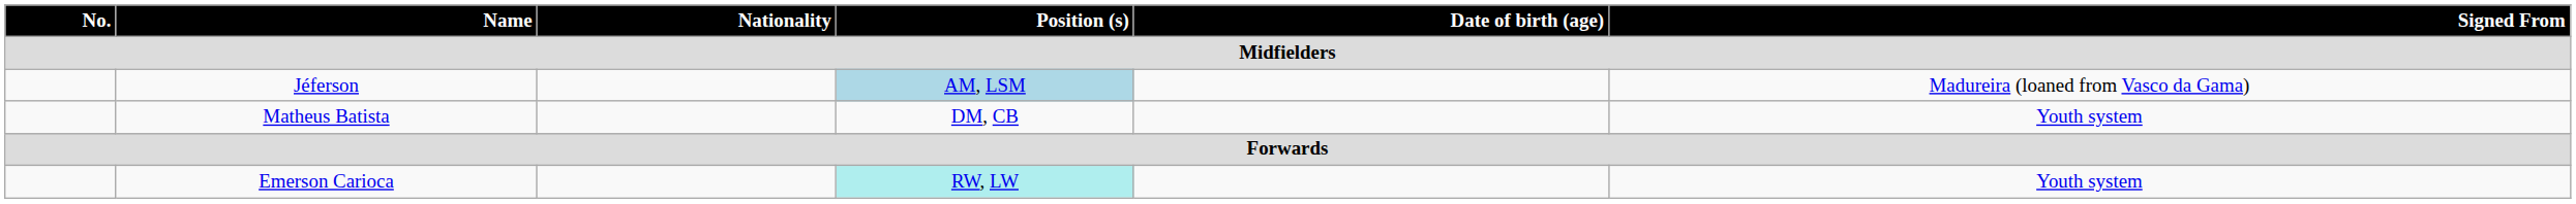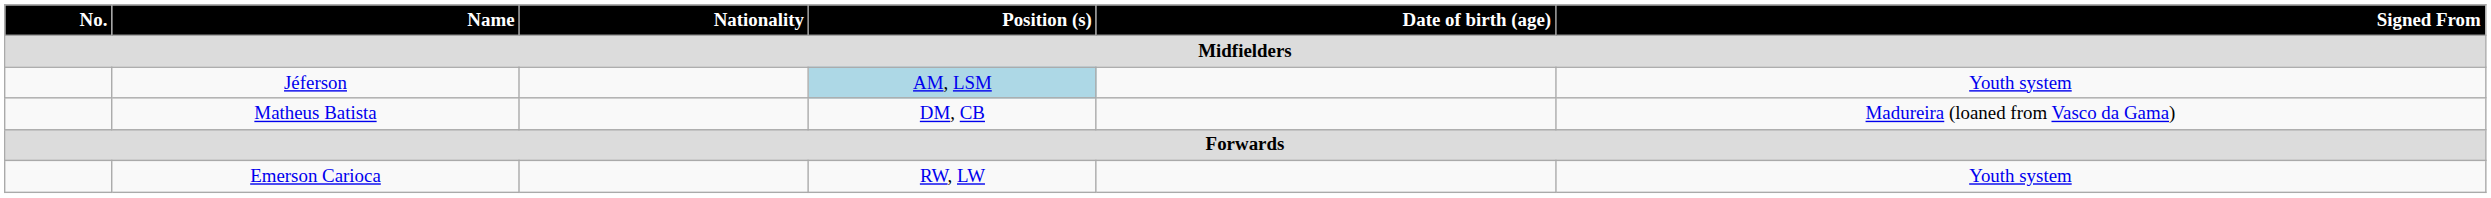 <table class="wikitable"  style="text-align:center; font-size:85%; width:90%;">
 <tr>
 <th style="background:black; color:white; text-align:right;">No.</th>
 <th style="background:black; color:white; text-align:right;">Name</th>
 <th style="background:black; color:white; text-align:right;">Nationality</th>
 <th style="background:black; color:white; text-align:right;">Position (s)</th>
 <th style="background:black; color:white; text-align:right;">Date of birth (age)</th>
 <th style="background:black; color:white; text-align:right;">Signed From</th>
 </tr>
 <tr>
 <th colspan="7"  style="background:#dcdcdc; text-align:center;">Midfielders</th>
 </tr>
 <tr>
 <td></td>
 <td><a href='#'>Jéferson</a></td>
 <td></td>
 <td style="background: lightblue;"><a href='#'>AM</a>, <a href='#'>LSM</a></td>
 <td></td>
-<td> <a href='#'>Madureira</a> (loaned from <a href='#'>Vasco da Gama</a>)</td>
+<td><a href='#'>Youth system</a></td>
 </tr>
 <tr>
 <td></td>
 <td><a href='#'>Matheus Batista</a></td>
 <td></td>
 <td><a href='#'>DM</a>, <a href='#'>CB</a></td>
 <td></td>
-<td><a href='#'>Youth system</a></td>
+<td> <a href='#'>Madureira</a> (loaned from <a href='#'>Vasco da Gama</a>)</td>
 </tr>
 <tr>
 <th colspan="11"  style="background:#dcdcdc; text-align:center;">Forwards</th>
 </tr>
 <tr>
 <td></td>
 <td><a href='#'>Emerson Carioca</a></td>
 <td></td>
-<td style="background: paleturquoise;"><a href='#'>RW</a>, <a href='#'>LW</a></td>
+<td><a href='#'>RW</a>, <a href='#'>LW</a></td>
 <td></td>
 <td><a href='#'>Youth system</a></td>
 </tr>
 </table>
